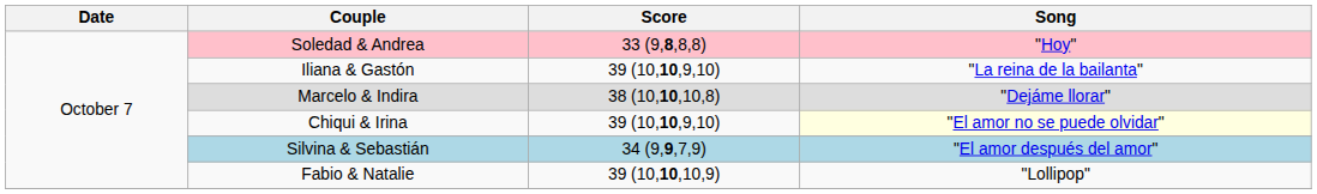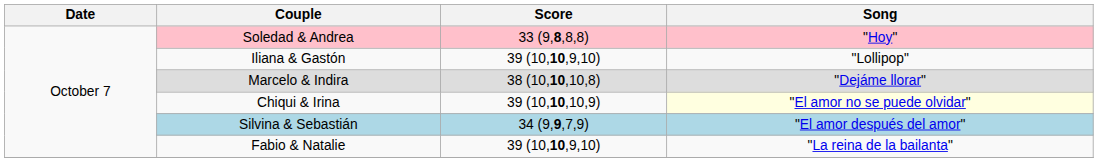 <table class="wikitable" style="width:80%; text-align:center;">
 <tr>
 <th>Date</th>
 <th>Couple</th>
 <th>Score</th>
 <th>Song </th>
 </tr>
 <tr>
 <td rowspan=6>October 7</td>
 <td style="background:pink;">Soledad & Andrea</td>
 <td style="background:pink;">33 (9,<strong>8</strong>,8,8)</td>
 <td style="background:pink;">"<a href='#'>Hoy</a>" </td>
 </tr>
 <tr>
 <td>Iliana & Gastón</td>
 <td>39 (10,<strong>10</strong>,9,10)</td>
-<td>"<a href='#'>La reina de la bailanta</a>" </td>
+<td>"Lollipop" </td>
 </tr>
 <tr style="background:#dddddd;">
 <td>Marcelo & Indira</td>
 <td>38 (10,<strong>10</strong>,10,8)</td>
 <td>"<a href='#'>Dejáme llorar</a>" </td>
 </tr>
 <tr>
 <td>Chiqui & Irina</td>
-<td>39 (10,<strong>10</strong>,9,10)</td>
+<td>39 (10,<strong>10</strong>,10,9)</td>
 <td style="background: lightyellow;">"<a href='#'>El amor no se puede olvidar</a>" </td>
 </tr>
 <tr style="background:lightblue;">
 <td>Silvina & Sebastián</td>
 <td>34 (9,<strong>9</strong>,7,9)</td>
 <td>"<a href='#'>El amor después del amor</a>" </td>
 </tr>
 <tr>
 <td>Fabio & Natalie</td>
-<td>39 (10,<strong>10</strong>,10,9)</td>
-<td>"Lollipop" </td>
+<td>39 (10,<strong>10</strong>,9,10)</td>
+<td>"<a href='#'>La reina de la bailanta</a>" </td>
 </tr>
 <tr>
 </tr>
 </table>
